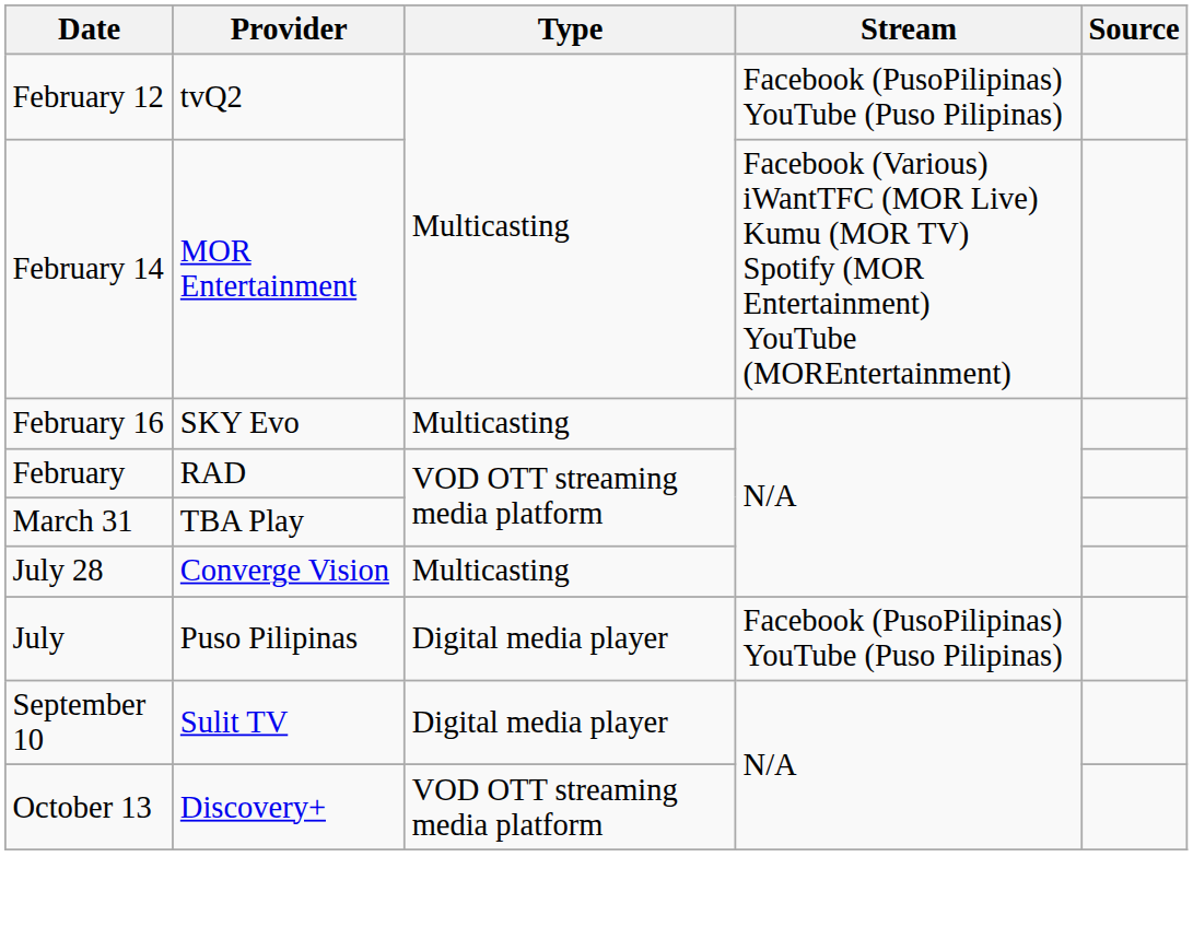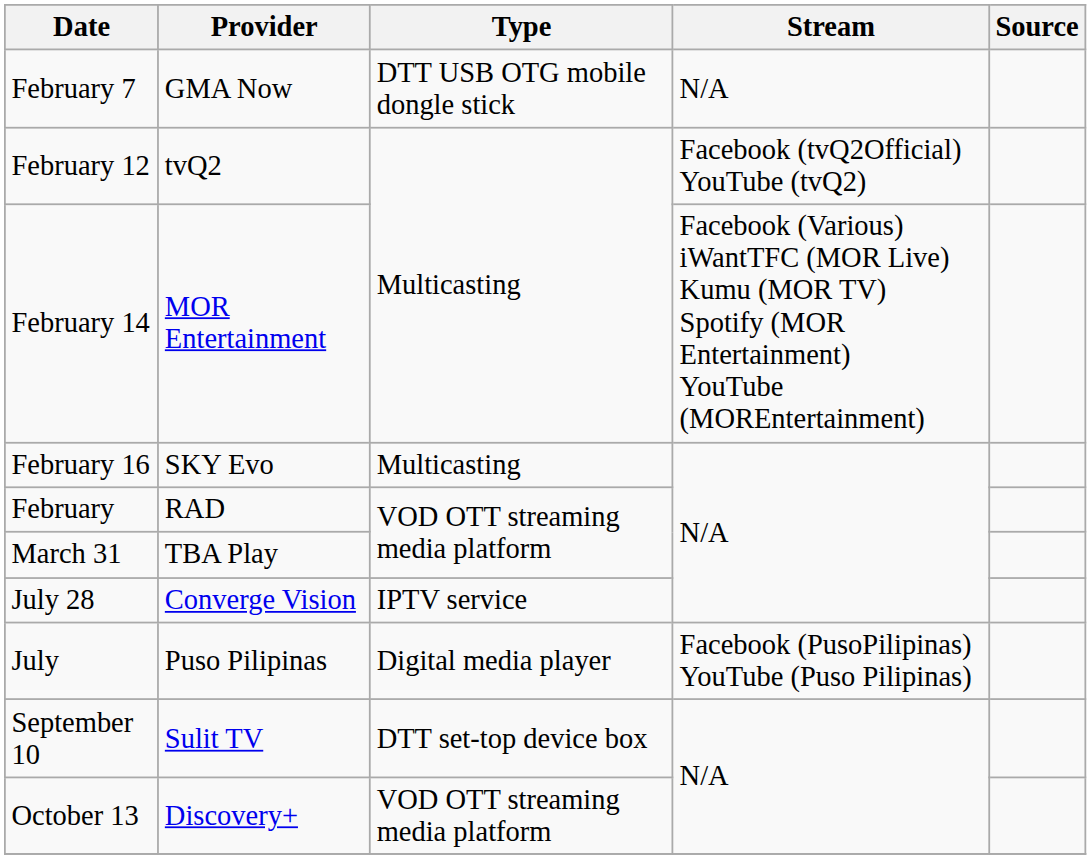 <table class="wikitable">
 <tr>
 <th>Date</th>
 <th>Provider</th>
 <th>Type</th>
 <th>Stream</th>
 <th>Source</th>
 </tr>
 <tr>
+<td>February 7</td>
+<td>GMA Now</td>
+<td>DTT USB OTG mobile dongle stick</td>
+<td>N/A</td>
+<td></td>
+</tr>
+<tr>
 <td>February 12</td>
 <td>tvQ2</td>
 <td rowspan="2">Multicasting</td>
-<td>Facebook (PusoPilipinas)<br>YouTube (Puso Pilipinas)</td>
+<td>Facebook (tvQ2Official)<br>YouTube (tvQ2)</td>
 <td></td>
 </tr>
 <tr>
 <td>February 14</td>
 <td><a href='#'>MOR Entertainment</a></td>
 <td>Facebook (Various)<br>iWantTFC (MOR Live)<br>Kumu (MOR TV)<br>Spotify (MOR Entertainment)<br>YouTube (MOREntertainment)</td>
 <td></td>
 </tr>
 <tr>
 <td>February 16</td>
 <td>SKY Evo</td>
 <td>Multicasting</td>
 <td rowspan="4">N/A</td>
 <td></td>
 </tr>
 <tr>
 <td>February</td>
 <td>RAD</td>
 <td rowspan="2">VOD OTT streaming media platform</td>
 <td></td>
 </tr>
 <tr>
 <td>March 31</td>
 <td>TBA Play</td>
 <td></td>
 </tr>
 <tr>
 <td>July 28</td>
 <td><a href='#'>Converge Vision</a></td>
-<td>Multicasting</td>
+<td>IPTV service</td>
 <td></td>
 </tr>
 <tr>
 <td>July</td>
 <td>Puso Pilipinas</td>
 <td>Digital media player</td>
 <td>Facebook (PusoPilipinas)<br>YouTube (Puso Pilipinas)</td>
 <td></td>
 </tr>
 <tr>
 <td>September 10</td>
 <td><a href='#'>Sulit TV</a></td>
-<td>Digital media player</td>
+<td>DTT set-top device box</td>
 <td rowspan="2">N/A</td>
 <td></td>
 </tr>
 <tr>
 <td>October 13</td>
 <td><a href='#'>Discovery+</a></td>
 <td>VOD OTT streaming media platform</td>
 <td></td>
 </tr>
 <tr>
 </tr>
 </table>
